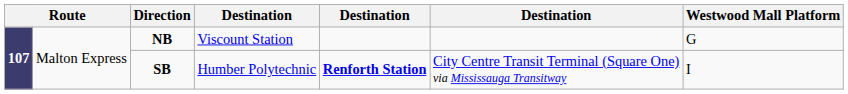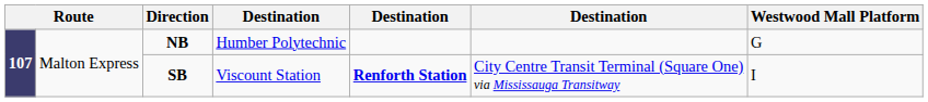 <table class="wikitable">
 <tr>
 <th colspan="2" style="font-weight: bold;">Route</th>
 <th style="font-weight: bold;">Direction</th>
 <th style="font-weight: bold;">Destination</th>
 <th style="font-weight: bold;">Destination</th>
 <th style="font-weight: bold;">Destination</th>
 <th style="font-weight: bold;">Westwood Mall Platform</th>
 </tr>
 <tr>
 <th style="background:#3B3B6D;color:white" align="center" valign="center" rowspan="2">107</th>
 <td rowspan="2">Malton Express</td>
 <td style="text-align: center; font-weight: bold;">NB</td>
-<td><a href='#'>Viscount Station</a></td>
+<td><a href='#'>Humber Polytechnic</a></td>
 <td></td>
 <td></td>
 <td>G</td>
 </tr>
 <tr>
 <td style="text-align: center; font-weight: bold;">SB</td>
-<td><a href='#'>Humber Polytechnic</a></td>
+<td><a href='#'>Viscount Station</a></td>
 <td><strong><a href='#'>Renforth Station</a></strong></td>
 <td><a href='#'>City Centre Transit Terminal (Square One)</a><br><em><small>via <a href='#'>Mississauga Transitway</a></small></em></td>
 <td>I</td>
 </tr>
 </table>
